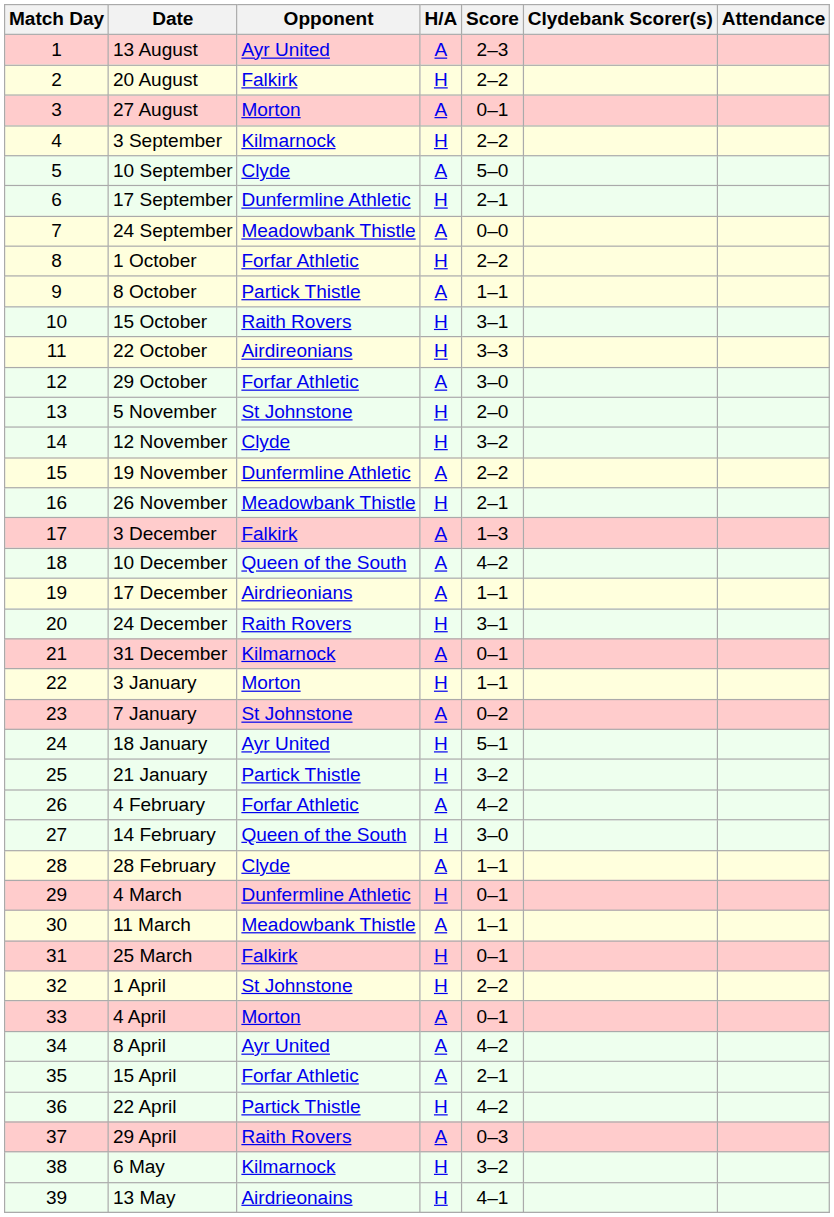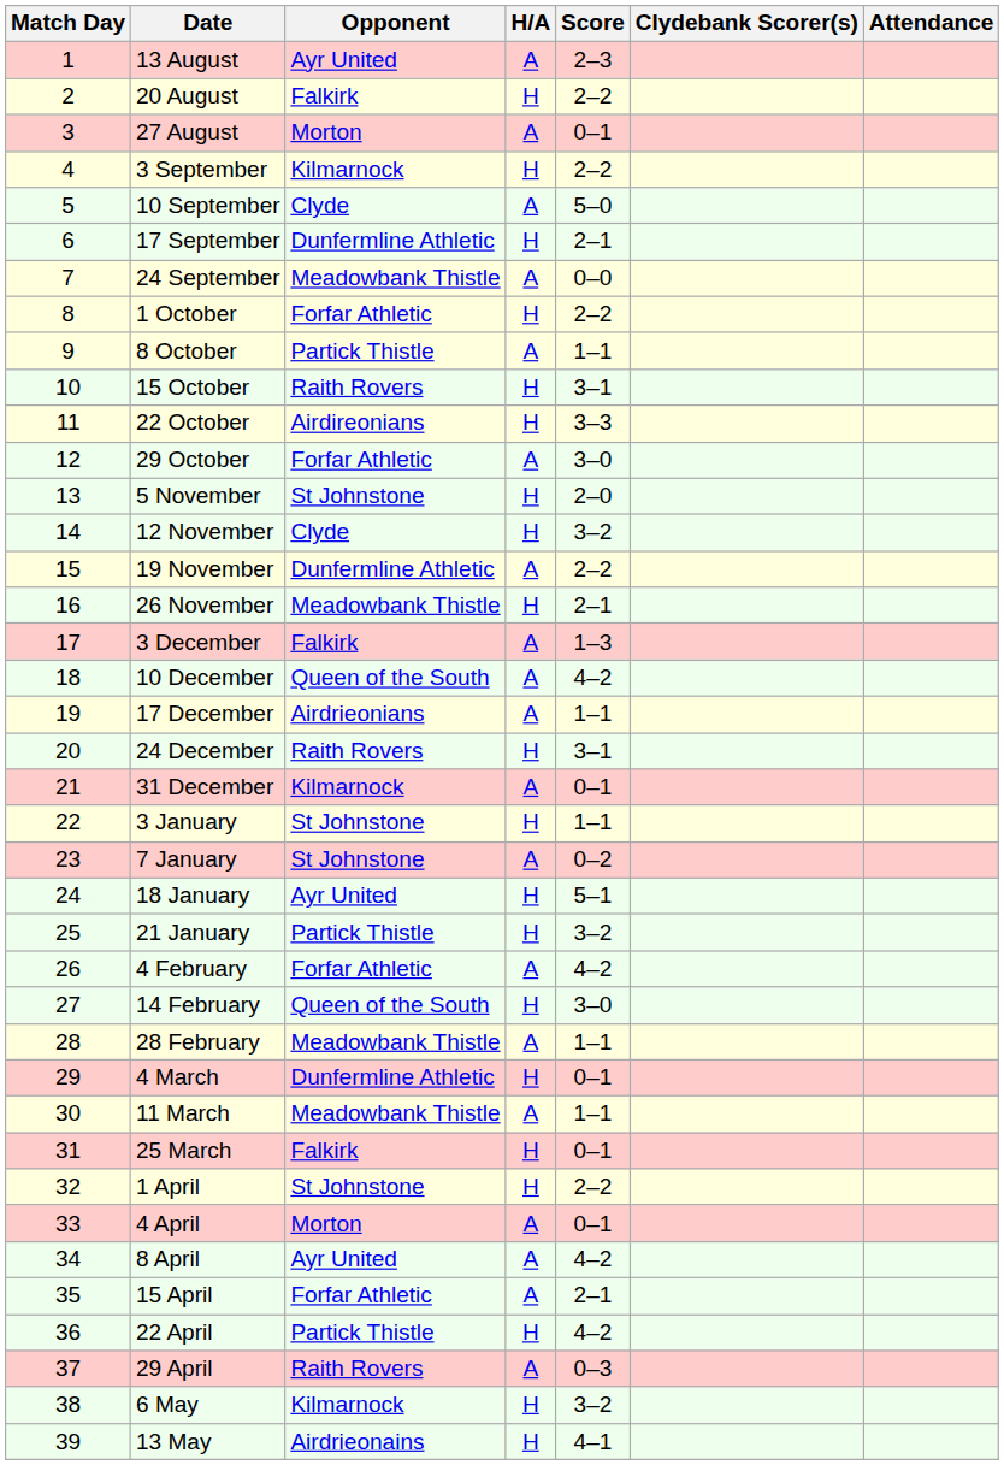 <table class="wikitable" style="text-align:center">
 <tr>
 <th>Match Day</th>
 <th>Date</th>
 <th>Opponent</th>
 <th>H/A</th>
 <th>Score</th>
 <th>Clydebank Scorer(s)</th>
 <th>Attendance</th>
 </tr>
 <tr bgcolor=#FFCCCC>
 <td>1</td>
 <td align=left>13 August</td>
 <td align=left><a href='#'>Ayr United</a></td>
 <td><a href='#'>A</a></td>
 <td>2–3</td>
 <td align=left></td>
 <td></td>
 </tr>
 <tr bgcolor=#FFFFDD>
 <td>2</td>
 <td align=left>20 August</td>
 <td align=left><a href='#'>Falkirk</a></td>
 <td><a href='#'>H</a></td>
 <td>2–2</td>
 <td align=left></td>
 <td></td>
 </tr>
 <tr bgcolor=#FFCCCC>
 <td>3</td>
 <td align=left>27 August</td>
 <td align=left><a href='#'>Morton</a></td>
 <td><a href='#'>A</a></td>
 <td>0–1</td>
 <td align=left></td>
 <td></td>
 </tr>
 <tr bgcolor=#FFFFDD>
 <td>4</td>
 <td align=left>3 September</td>
 <td align=left><a href='#'>Kilmarnock</a></td>
 <td><a href='#'>H</a></td>
 <td>2–2</td>
 <td align=left></td>
 <td></td>
 </tr>
 <tr bgcolor=#EEFFEE>
 <td>5</td>
 <td align=left>10 September</td>
 <td align=left><a href='#'>Clyde</a></td>
 <td><a href='#'>A</a></td>
 <td>5–0</td>
 <td align=left></td>
 <td></td>
 </tr>
 <tr bgcolor=#EEFFEE>
 <td>6</td>
 <td align=left>17 September</td>
 <td align=left><a href='#'>Dunfermline Athletic</a></td>
 <td><a href='#'>H</a></td>
 <td>2–1</td>
 <td align=left></td>
 <td></td>
 </tr>
 <tr bgcolor=#FFFFDD>
 <td>7</td>
 <td align=left>24 September</td>
 <td align=left><a href='#'>Meadowbank Thistle</a></td>
 <td><a href='#'>A</a></td>
 <td>0–0</td>
 <td align=left></td>
 <td></td>
 </tr>
 <tr bgcolor=#FFFFDD>
 <td>8</td>
 <td align=left>1 October</td>
 <td align=left><a href='#'>Forfar Athletic</a></td>
 <td><a href='#'>H</a></td>
 <td>2–2</td>
 <td align=left></td>
 <td></td>
 </tr>
 <tr bgcolor=#FFFFDD>
 <td>9</td>
 <td align=left>8 October</td>
 <td align=left><a href='#'>Partick Thistle</a></td>
 <td><a href='#'>A</a></td>
 <td>1–1</td>
 <td align=left></td>
 <td></td>
 </tr>
 <tr bgcolor=#EEFFEE>
 <td>10</td>
 <td align=left>15 October</td>
 <td align=left><a href='#'>Raith Rovers</a></td>
 <td><a href='#'>H</a></td>
 <td>3–1</td>
 <td align=left></td>
 <td></td>
 </tr>
 <tr bgcolor=#FFFFDD>
 <td>11</td>
 <td align=left>22 October</td>
 <td align=left><a href='#'>Airdireonians</a></td>
 <td><a href='#'>H</a></td>
 <td>3–3</td>
 <td align=left></td>
 <td></td>
 </tr>
 <tr bgcolor=#EEFFEE>
 <td>12</td>
 <td align=left>29 October</td>
 <td align=left><a href='#'>Forfar Athletic</a></td>
 <td><a href='#'>A</a></td>
 <td>3–0</td>
 <td align=left></td>
 <td></td>
 </tr>
 <tr bgcolor=#EEFFEE>
 <td>13</td>
 <td align=left>5 November</td>
 <td align=left><a href='#'>St Johnstone</a></td>
 <td><a href='#'>H</a></td>
 <td>2–0</td>
 <td align=left></td>
 <td></td>
 </tr>
 <tr bgcolor=#EEFFEE>
 <td>14</td>
 <td align=left>12 November</td>
 <td align=left><a href='#'>Clyde</a></td>
 <td><a href='#'>H</a></td>
 <td>3–2</td>
 <td align=left></td>
 <td></td>
 </tr>
 <tr bgcolor=#FFFFDD>
 <td>15</td>
 <td align=left>19 November</td>
 <td align=left><a href='#'>Dunfermline Athletic</a></td>
 <td><a href='#'>A</a></td>
 <td>2–2</td>
 <td align=left></td>
 <td></td>
 </tr>
 <tr bgcolor=#EEFFEE>
 <td>16</td>
 <td align=left>26 November</td>
 <td align=left><a href='#'>Meadowbank Thistle</a></td>
 <td><a href='#'>H</a></td>
 <td>2–1</td>
 <td align=left></td>
 <td></td>
 </tr>
 <tr bgcolor=#FFCCCC>
 <td>17</td>
 <td align=left>3 December</td>
 <td align=left><a href='#'>Falkirk</a></td>
 <td><a href='#'>A</a></td>
 <td>1–3</td>
 <td align=left></td>
 <td></td>
 </tr>
 <tr bgcolor=#EEFFEE>
 <td>18</td>
 <td align=left>10 December</td>
 <td align=left><a href='#'>Queen of the South</a></td>
 <td><a href='#'>A</a></td>
 <td>4–2</td>
 <td align=left></td>
 <td></td>
 </tr>
 <tr bgcolor=#FFFFDD>
 <td>19</td>
 <td align=left>17 December</td>
 <td align=left><a href='#'>Airdrieonians</a></td>
 <td><a href='#'>A</a></td>
 <td>1–1</td>
 <td align=left></td>
 <td></td>
 </tr>
 <tr bgcolor=#EEFFEE>
 <td>20</td>
 <td align=left>24 December</td>
 <td align=left><a href='#'>Raith Rovers</a></td>
 <td><a href='#'>H</a></td>
 <td>3–1</td>
 <td align=left></td>
 <td></td>
 </tr>
 <tr bgcolor=#FFCCCC>
 <td>21</td>
 <td align=left>31 December</td>
 <td align=left><a href='#'>Kilmarnock</a></td>
 <td><a href='#'>A</a></td>
 <td>0–1</td>
 <td align=left></td>
 <td></td>
 </tr>
 <tr bgcolor=#FFFFDD>
 <td>22</td>
 <td align=left>3 January</td>
-<td align=left><a href='#'>Morton</a></td>
+<td align=left><a href='#'>St Johnstone</a></td>
 <td><a href='#'>H</a></td>
 <td>1–1</td>
 <td align=left></td>
 <td></td>
 </tr>
 <tr bgcolor=#FFCCCC>
 <td>23</td>
 <td align=left>7 January</td>
 <td align=left><a href='#'>St Johnstone</a></td>
 <td><a href='#'>A</a></td>
 <td>0–2</td>
 <td align=left></td>
 <td></td>
 </tr>
 <tr bgcolor=#EEFFEE>
 <td>24</td>
 <td align=left>18 January</td>
 <td align=left><a href='#'>Ayr United</a></td>
 <td><a href='#'>H</a></td>
 <td>5–1</td>
 <td align=left></td>
 <td></td>
 </tr>
 <tr bgcolor=#EEFFEE>
 <td>25</td>
 <td align=left>21 January</td>
 <td align=left><a href='#'>Partick Thistle</a></td>
 <td><a href='#'>H</a></td>
 <td>3–2</td>
 <td align=left></td>
 <td></td>
 </tr>
 <tr bgcolor=#EEFFEE>
 <td>26</td>
 <td align=left>4 February</td>
 <td align=left><a href='#'>Forfar Athletic</a></td>
 <td><a href='#'>A</a></td>
 <td>4–2</td>
 <td align=left></td>
 <td></td>
 </tr>
 <tr bgcolor=#EEFFEE>
 <td>27</td>
 <td align=left>14 February</td>
 <td align=left><a href='#'>Queen of the South</a></td>
 <td><a href='#'>H</a></td>
 <td>3–0</td>
 <td align=left></td>
 <td></td>
 </tr>
 <tr bgcolor=#FFFFDD>
 <td>28</td>
 <td align=left>28 February</td>
-<td align=left><a href='#'>Clyde</a></td>
+<td align=left><a href='#'>Meadowbank Thistle</a></td>
 <td><a href='#'>A</a></td>
 <td>1–1</td>
 <td align=left></td>
 <td></td>
 </tr>
 <tr bgcolor=#FFCCCC>
 <td>29</td>
 <td align=left>4 March</td>
 <td align=left><a href='#'>Dunfermline Athletic</a></td>
 <td><a href='#'>H</a></td>
 <td>0–1</td>
 <td align=left></td>
 <td></td>
 </tr>
 <tr bgcolor=#FFFFDD>
 <td>30</td>
 <td align=left>11 March</td>
 <td align=left><a href='#'>Meadowbank Thistle</a></td>
 <td><a href='#'>A</a></td>
 <td>1–1</td>
 <td align=left></td>
 <td></td>
 </tr>
 <tr bgcolor=#FFCCCC>
 <td>31</td>
 <td align=left>25 March</td>
 <td align=left><a href='#'>Falkirk</a></td>
 <td><a href='#'>H</a></td>
 <td>0–1</td>
 <td align=left></td>
 <td></td>
 </tr>
 <tr bgcolor=#FFFFDD>
 <td>32</td>
 <td align=left>1 April</td>
 <td align=left><a href='#'>St Johnstone</a></td>
 <td><a href='#'>H</a></td>
 <td>2–2</td>
 <td align=left></td>
 <td></td>
 </tr>
 <tr bgcolor=#FFCCCC>
 <td>33</td>
 <td align=left>4 April</td>
 <td align=left><a href='#'>Morton</a></td>
 <td><a href='#'>A</a></td>
 <td>0–1</td>
 <td align=left></td>
 <td></td>
 </tr>
 <tr bgcolor=#EEFFEE>
 <td>34</td>
 <td align=left>8 April</td>
 <td align=left><a href='#'>Ayr United</a></td>
 <td><a href='#'>A</a></td>
 <td>4–2</td>
 <td align=left></td>
 <td></td>
 </tr>
 <tr bgcolor=#EEFFEE>
 <td>35</td>
 <td align=left>15 April</td>
 <td align=left><a href='#'>Forfar Athletic</a></td>
 <td><a href='#'>A</a></td>
 <td>2–1</td>
 <td align=left></td>
 <td></td>
 </tr>
 <tr bgcolor=#EEFFEE>
 <td>36</td>
 <td align=left>22 April</td>
 <td align=left><a href='#'>Partick Thistle</a></td>
 <td><a href='#'>H</a></td>
 <td>4–2</td>
 <td align=left></td>
 <td></td>
 </tr>
 <tr bgcolor=#FFCCCC>
 <td>37</td>
 <td align=left>29 April</td>
 <td align=left><a href='#'>Raith Rovers</a></td>
 <td><a href='#'>A</a></td>
 <td>0–3</td>
 <td align=left></td>
 <td></td>
 </tr>
 <tr bgcolor=#EEFFEE>
 <td>38</td>
 <td align=left>6 May</td>
 <td align=left><a href='#'>Kilmarnock</a></td>
 <td><a href='#'>H</a></td>
 <td>3–2</td>
 <td align=left></td>
 <td></td>
 </tr>
 <tr bgcolor=#EEFFEE>
 <td>39</td>
 <td align=left>13 May</td>
 <td align=left><a href='#'>Airdrieonains</a></td>
 <td><a href='#'>H</a></td>
 <td>4–1</td>
 <td align=left></td>
 <td></td>
 </tr>
 <tr>
 </tr>
 </table>
